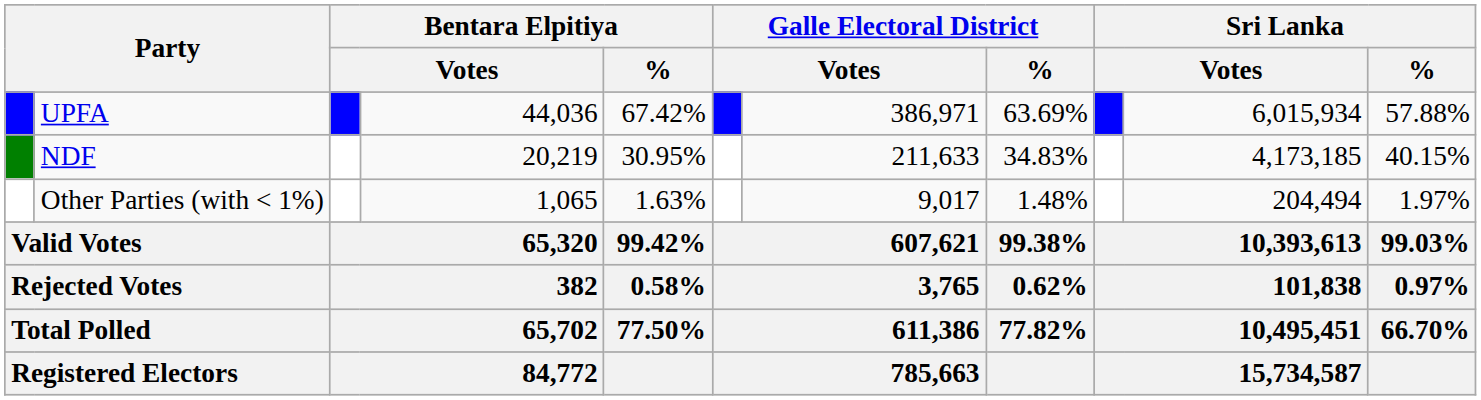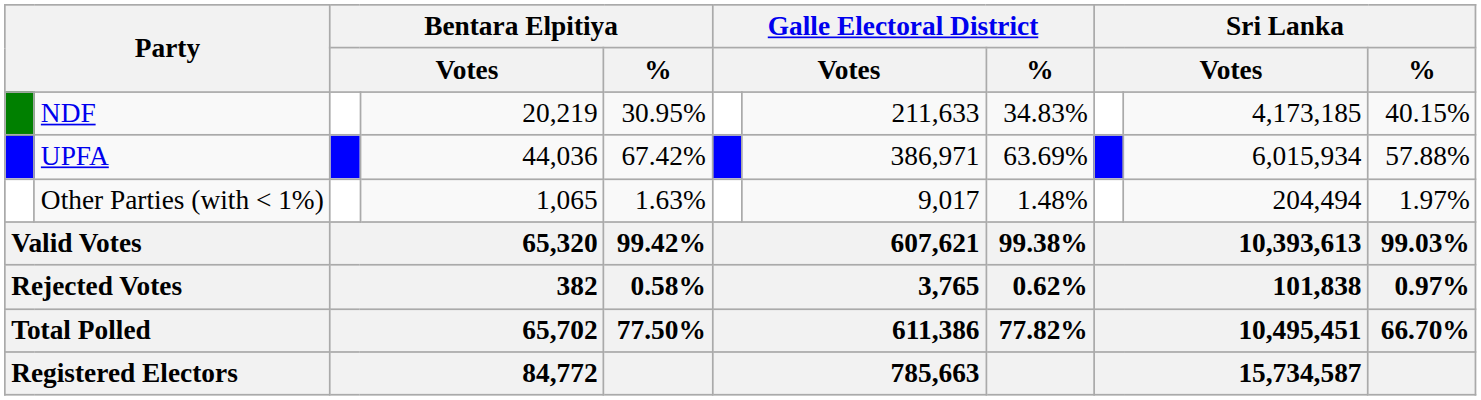 <table class="wikitable">
 <tr>
 <th colspan="2" width="144px"rowspan="2">Party</th>
 <th colspan="3" width="216px">Bentara Elpitiya</th>
 <th colspan="3" width="216px"><a href='#'>Galle Electoral District</a></th>
 <th colspan="3" width="216px">Sri Lanka</th>
 </tr>
 <tr>
 <th colspan="2" width="144px">Votes</th>
 <th>%</th>
 <th colspan="2" width="144px">Votes</th>
 <th>%</th>
 <th colspan="2" width="144px">Votes</th>
 <th>%</th>
 </tr>
 <tr>
+<td style="background-color:green;" width="10px"></td>
+<td style="text-align:left;"><a href='#'>NDF</a></td>
+<td style="background-color:white;" width="10px"></td>
+<td style="text-align:right;">20,219</td>
+<td style="text-align:right;">30.95%</td>
+<td style="background-color:white;" width="10px"></td>
+<td style="text-align:right;">211,633</td>
+<td style="text-align:right;">34.83%</td>
+<td style="background-color:white;" width="10px"></td>
+<td style="text-align:right;">4,173,185</td>
+<td style="text-align:right;">40.15%</td>
+</tr>
+<tr>
 <td style="background-color:blue;" width="10px"></td>
 <td style="text-align:left;"><a href='#'>UPFA</a></td>
 <td style="background-color:blue;" width="10px"></td>
 <td style="text-align:right;">44,036</td>
 <td style="text-align:right;">67.42%</td>
 <td style="background-color:blue;" width="10px"></td>
 <td style="text-align:right;">386,971</td>
 <td style="text-align:right;">63.69%</td>
 <td style="background-color:blue;" width="10px"></td>
 <td style="text-align:right;">6,015,934</td>
 <td style="text-align:right;">57.88%</td>
-</tr>
-<tr>
-<td style="background-color:green;" width="10px"></td>
-<td style="text-align:left;"><a href='#'>NDF</a></td>
-<td style="background-color:white;" width="10px"></td>
-<td style="text-align:right;">20,219</td>
-<td style="text-align:right;">30.95%</td>
-<td style="background-color:white;" width="10px"></td>
-<td style="text-align:right;">211,633</td>
-<td style="text-align:right;">34.83%</td>
-<td style="background-color:white;" width="10px"></td>
-<td style="text-align:right;">4,173,185</td>
-<td style="text-align:right;">40.15%</td>
 </tr>
 <tr>
 <td style="background-color:white;" width="10px"></td>
 <td style="text-align:left;">Other Parties (with < 1%)</td>
 <td style="background-color:white;" width="10px"></td>
 <td style="text-align:right;">1,065</td>
 <td style="text-align:right;">1.63%</td>
 <td style="background-color:white;" width="10px"></td>
 <td style="text-align:right;">9,017</td>
 <td style="text-align:right;">1.48%</td>
 <td style="background-color:white;" width="10px"></td>
 <td style="text-align:right;">204,494</td>
 <td style="text-align:right;">1.97%</td>
 </tr>
 <tr>
 <th colspan="2" width="144px"style="text-align:left;">Valid Votes</th>
 <th style="text-align:right;"colspan="2" width="144px">65,320</th>
 <th style="text-align:right;">99.42%</th>
 <th style="text-align:right;"colspan="2" width="144px">607,621</th>
 <th style="text-align:right;">99.38%</th>
 <th style="text-align:right;"colspan="2" width="144px">10,393,613</th>
 <th style="text-align:right;">99.03%</th>
 </tr>
 <tr>
 <th colspan="2" width="144px"style="text-align:left;">Rejected Votes</th>
 <th style="text-align:right;"colspan="2" width="144px">382</th>
 <th style="text-align:right;">0.58%</th>
 <th style="text-align:right;"colspan="2" width="144px">3,765</th>
 <th style="text-align:right;">0.62%</th>
 <th style="text-align:right;"colspan="2" width="144px">101,838</th>
 <th style="text-align:right;">0.97%</th>
 </tr>
 <tr>
 <th colspan="2" width="144px"style="text-align:left;">Total Polled</th>
 <th style="text-align:right;"colspan="2" width="144px">65,702</th>
 <th style="text-align:right;">77.50%</th>
 <th style="text-align:right;"colspan="2" width="144px">611,386</th>
 <th style="text-align:right;">77.82%</th>
 <th style="text-align:right;"colspan="2" width="144px">10,495,451</th>
 <th style="text-align:right;">66.70%</th>
 </tr>
 <tr>
 <th colspan="2" width="144px"style="text-align:left;">Registered Electors</th>
 <th style="text-align:right;"colspan="2" width="144px">84,772</th>
 <th></th>
 <th style="text-align:right;"colspan="2" width="144px">785,663</th>
 <th></th>
 <th style="text-align:right;"colspan="2" width="144px">15,734,587</th>
 <th></th>
 </tr>
 </table>
